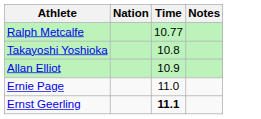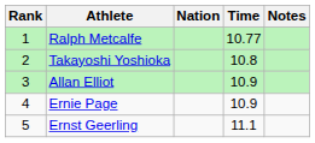 <table class="wikitable sortable" style="text-align:center">
 <tr>
+<th>Rank</th>
 <th>Athlete</th>
 <th>Nation</th>
 <th>Time</th>
 <th>Notes</th>
 </tr>
 <tr bgcolor=bbf3bb>
+<td>1</td>
 <td align=left><a href='#'>Ralph Metcalfe</a></td>
 <td align=left></td>
 <td>10.77</td>
 <td></td>
 </tr>
 <tr bgcolor=bbf3bb>
+<td>2</td>
 <td align=left><a href='#'>Takayoshi Yoshioka</a></td>
 <td align=left></td>
 <td>10.8</td>
 <td></td>
 </tr>
 <tr bgcolor=bbf3bb>
+<td>3</td>
 <td align=left><a href='#'>Allan Elliot</a></td>
 <td align=left></td>
 <td>10.9</td>
 <td></td>
 </tr>
 <tr>
+<td>4</td>
 <td align=left><a href='#'>Ernie Page</a></td>
 <td align=left></td>
-<td>11.0</td>
+<td>10.9</td>
 <td></td>
 </tr>
 <tr>
+<td>5</td>
 <td align=left><a href='#'>Ernst Geerling</a></td>
 <td align=left></td>
-<td><strong>11.1</strong></td>
+<td>11.1</td>
 <td></td>
 </tr>
 </table>
